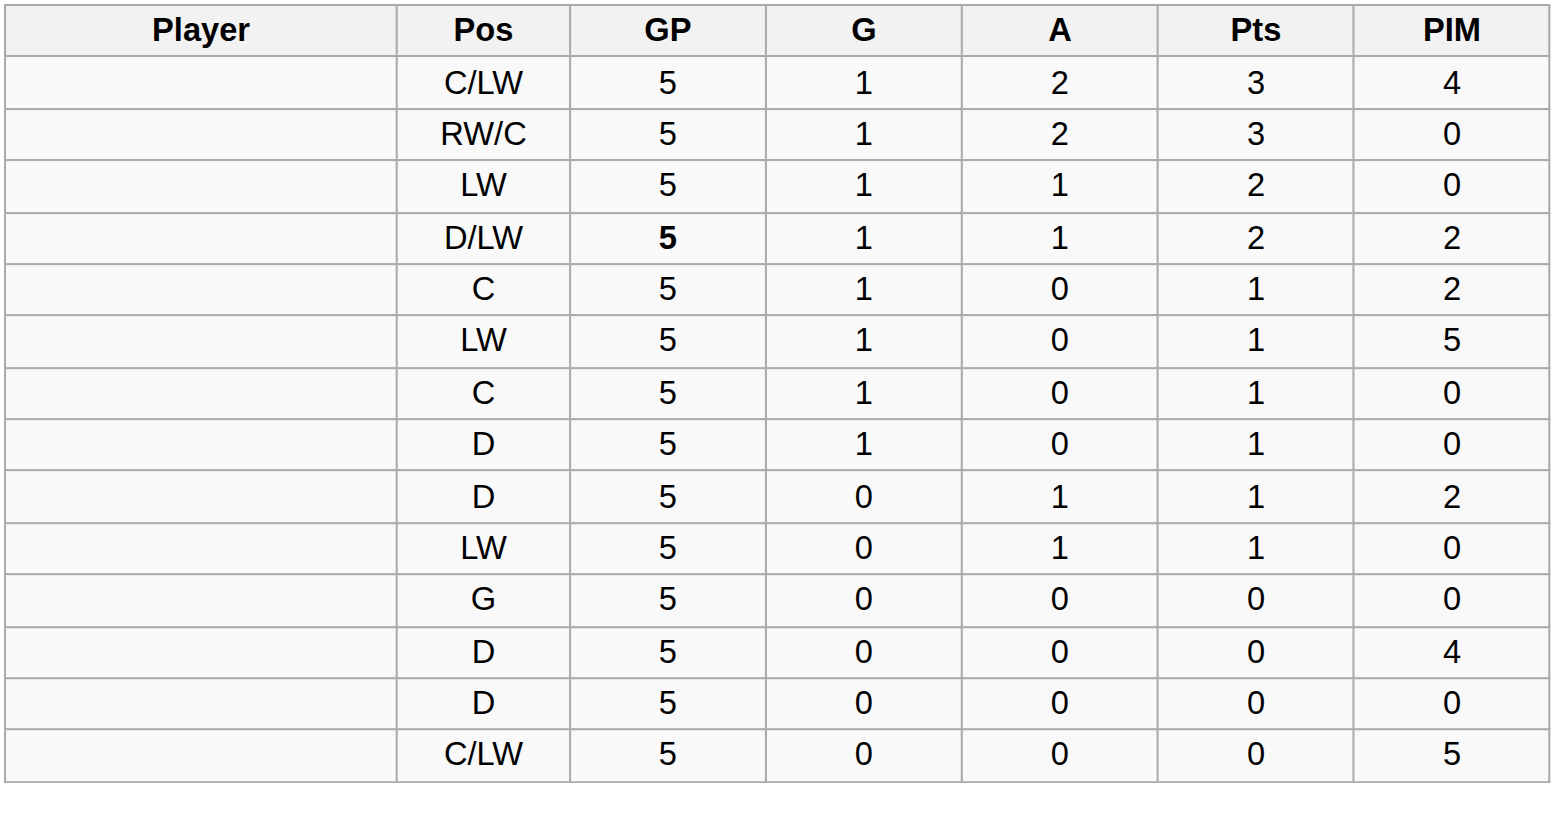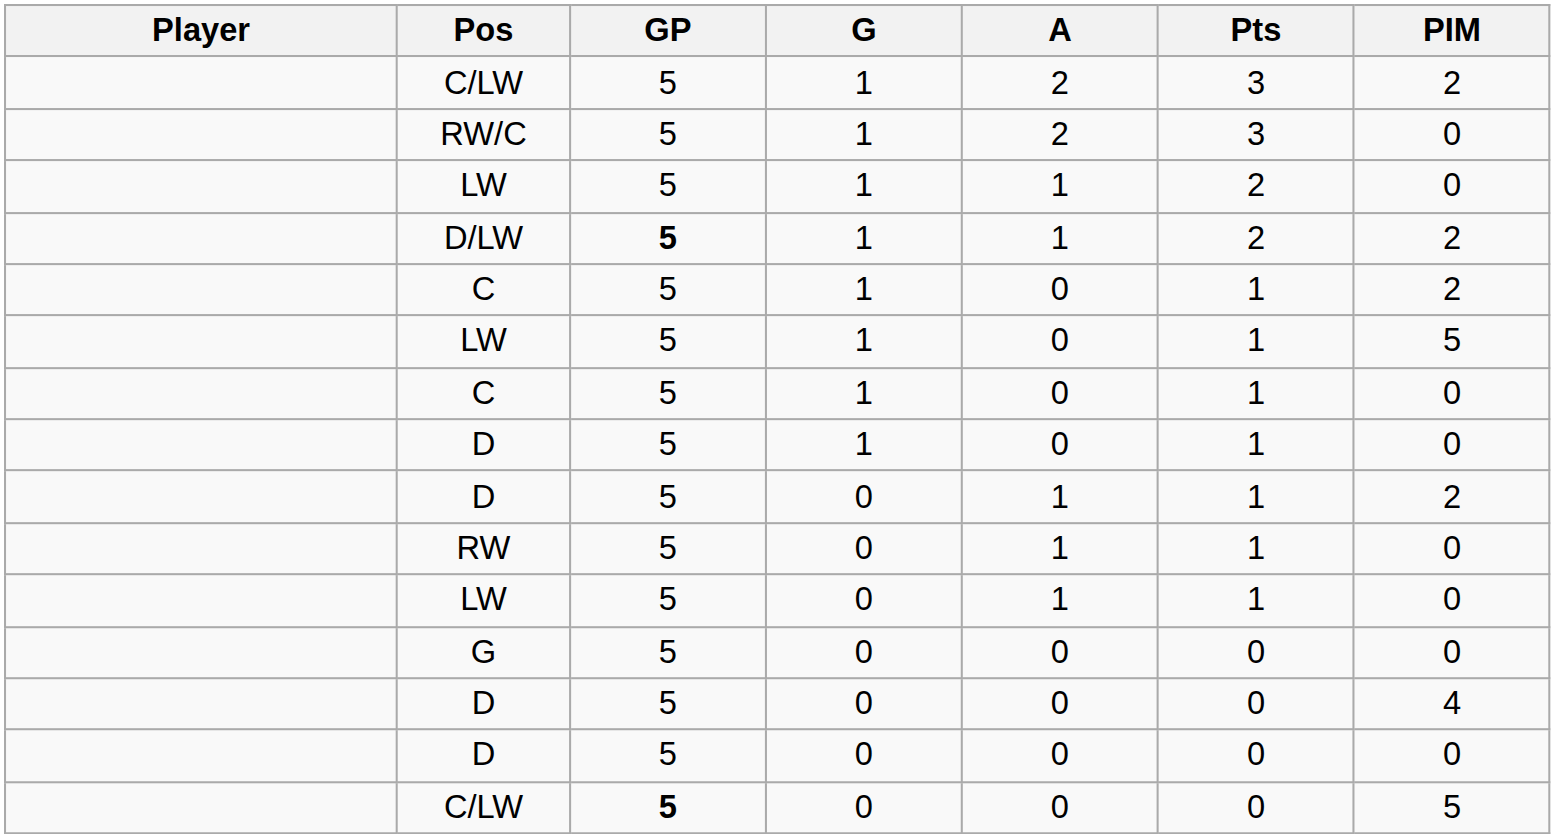 <table class="wikitable sortable" width="60%">
 <tr ALIGN="center">
 <th bgcolor="#DDDDFF" width="10%">Player</th>
 <th bgcolor="#DDDDFF" width="3%" title="Position">Pos</th>
 <th bgcolor="#DDDDFF" width="5%" title="Games played">GP</th>
 <th bgcolor="#DDDDFF" width="5%" title="Goals">G</th>
 <th bgcolor="#DDDDFF" width="5%" title="Assists">A</th>
 <th bgcolor="#DDDDFF" width="5%" title="Points">Pts</th>
 <th bgcolor="#DDDDFF" width="5%" title="Penalties in Minutes">PIM</th>
 </tr>
 <tr align="center">
 <td align="right"></td>
 <td>C/LW</td>
 <td>5</td>
 <td>1</td>
 <td>2</td>
 <td>3</td>
-<td>4</td>
+<td>2</td>
 </tr>
 <tr align="center">
 <td align="right"></td>
 <td>RW/C</td>
 <td>5</td>
 <td>1</td>
 <td>2</td>
 <td>3</td>
 <td>0</td>
 </tr>
 <tr align="center">
 <td align="right"></td>
 <td>LW</td>
 <td>5</td>
 <td>1</td>
 <td>1</td>
 <td>2</td>
 <td>0</td>
 </tr>
 <tr align="center">
 <td align="right"></td>
 <td>D/LW</td>
 <td><strong>5</strong></td>
 <td>1</td>
 <td>1</td>
 <td>2</td>
 <td>2</td>
 </tr>
 <tr align="center">
 <td align="right"></td>
 <td>C</td>
 <td>5</td>
 <td>1</td>
 <td>0</td>
 <td>1</td>
 <td>2</td>
 </tr>
 <tr align="center">
 <td align="right"></td>
 <td>LW</td>
 <td>5</td>
 <td>1</td>
 <td>0</td>
 <td>1</td>
 <td>5</td>
 </tr>
 <tr align="center">
 <td align="right"></td>
 <td>C</td>
 <td>5</td>
 <td>1</td>
 <td>0</td>
 <td>1</td>
 <td>0</td>
 </tr>
 <tr align="center">
 <td align="right"></td>
 <td>D</td>
 <td>5</td>
 <td>1</td>
 <td>0</td>
 <td>1</td>
 <td>0</td>
 </tr>
 <tr align="center">
 <td align="right"></td>
 <td>D</td>
 <td>5</td>
 <td>0</td>
 <td>1</td>
 <td>1</td>
 <td>2</td>
 </tr>
 <tr align="center">
 <td align="right"></td>
+<td>RW</td>
+<td>5</td>
+<td>0</td>
+<td>1</td>
+<td>1</td>
+<td>0</td>
+</tr>
+<tr align="center">
+<td align="right"></td>
 <td>LW</td>
 <td>5</td>
 <td>0</td>
 <td>1</td>
 <td>1</td>
 <td>0</td>
 </tr>
 <tr align="center">
 <td align="right"></td>
 <td>G</td>
 <td>5</td>
 <td>0</td>
 <td>0</td>
 <td>0</td>
 <td>0</td>
 </tr>
 <tr align="center">
 <td align="right"></td>
 <td>D</td>
 <td>5</td>
 <td>0</td>
 <td>0</td>
 <td>0</td>
 <td>4</td>
 </tr>
 <tr align="center">
 <td align="right"></td>
 <td>D</td>
 <td>5</td>
 <td>0</td>
 <td>0</td>
 <td>0</td>
 <td>0</td>
 </tr>
 <tr align="center">
 <td align="right"></td>
 <td>C/LW</td>
-<td>5</td>
+<td><strong>5</strong></td>
 <td>0</td>
 <td>0</td>
 <td>0</td>
 <td>5</td>
 </tr>
 </table>
